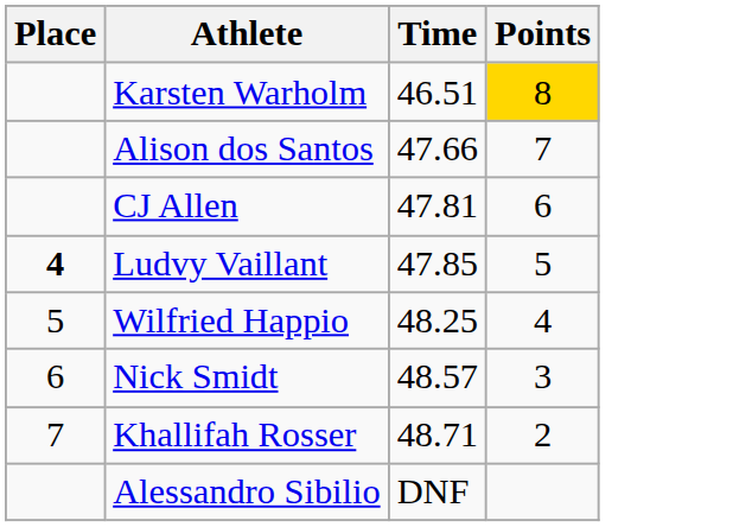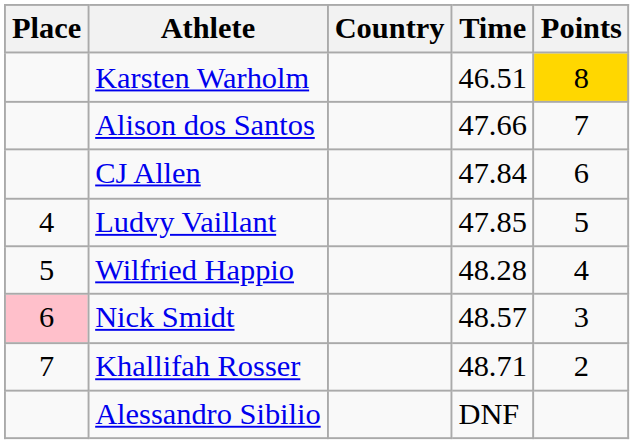 <table class="wikitable">
 <tr>
 <th>Place</th>
 <th>Athlete</th>
+<th>Country</th>
 <th>Time</th>
 <th>Points</th>
 </tr>
 <tr>
 <td align=center></td>
 <td><a href='#'>Karsten Warholm</a></td>
+<td></td>
 <td>46.51</td>
 <td align=center style="background: gold;">8</td>
 </tr>
 <tr>
 <td align=center></td>
 <td><a href='#'>Alison dos Santos</a></td>
+<td></td>
 <td>47.66</td>
 <td align=center>7</td>
 </tr>
 <tr>
 <td align=center></td>
 <td><a href='#'>CJ Allen</a></td>
-<td>47.81</td>
+<td></td>
+<td>47.84</td>
 <td align=center>6</td>
 </tr>
 <tr>
-<td align=center><strong>4</strong></td>
+<td align=center>4</td>
 <td><a href='#'>Ludvy Vaillant</a></td>
+<td></td>
 <td>47.85</td>
 <td align=center>5</td>
 </tr>
 <tr>
 <td align=center>5</td>
 <td><a href='#'>Wilfried Happio</a></td>
-<td>48.25</td>
+<td></td>
+<td>48.28</td>
 <td align=center>4</td>
 </tr>
 <tr>
-<td align=center>6</td>
+<td align=center style="background: pink;">6</td>
 <td><a href='#'>Nick Smidt</a></td>
+<td></td>
 <td>48.57</td>
 <td align=center>3</td>
 </tr>
 <tr>
 <td align=center>7</td>
 <td><a href='#'>Khallifah Rosser</a></td>
+<td></td>
 <td>48.71</td>
 <td align=center>2</td>
 </tr>
 <tr>
 <td align=center></td>
 <td><a href='#'>Alessandro Sibilio</a></td>
+<td></td>
 <td>DNF</td>
 <td align=center></td>
 </tr>
 </table>
